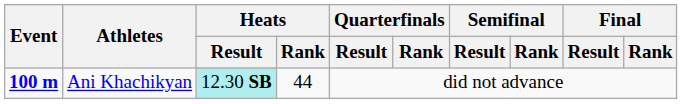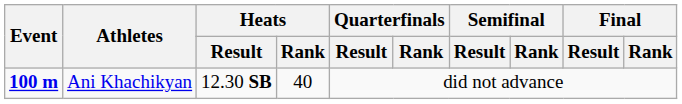 <table class="wikitable" border="1" style="font-size:90%">
 <tr>
 <th rowspan="2">Event</th>
 <th rowspan="2">Athletes</th>
 <th colspan="2">Heats</th>
 <th colspan="2">Quarterfinals</th>
 <th colspan="2">Semifinal</th>
 <th colspan="2">Final</th>
 </tr>
 <tr>
 <th>Result</th>
 <th>Rank</th>
 <th>Result</th>
 <th>Rank</th>
 <th>Result</th>
 <th>Rank</th>
 <th>Result</th>
 <th>Rank</th>
 </tr>
 <tr>
 <td><strong><a href='#'>100 m</a></strong></td>
 <td><a href='#'>Ani Khachikyan</a></td>
-<td align=center style="background: paleturquoise;">12.30 <strong>SB</strong></td>
-<td align=center>44</td>
+<td align=center>12.30 <strong>SB</strong></td>
+<td align=center>40</td>
 <td align=center colspan=6>did not advance</td>
 </tr>
 </table>
